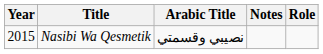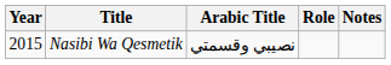 <table class="wikitable">
 <tr>
 <th>Year</th>
 <th>Title</th>
 <th>Arabic Title</th>
+<th>Role</th>
 <th>Notes</th>
-<th>Role</th>
 </tr>
 <tr>
 <td>2015</td>
 <td><em>Nasibi Wa Qesmetik</em></td>
 <td>نصيبي وقسمتي</td>
 <td></td>
 <td></td>
 </tr>
 </table>
